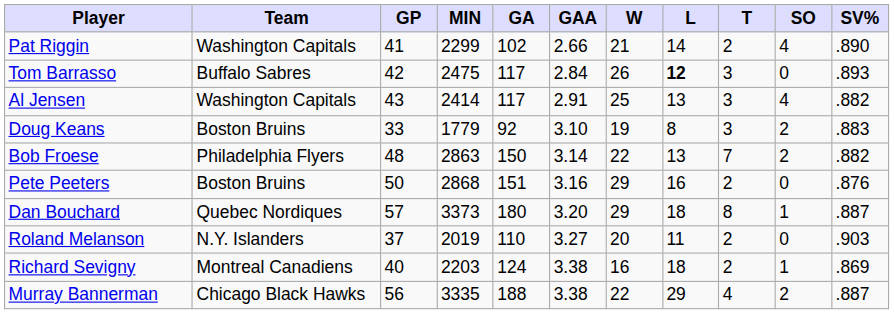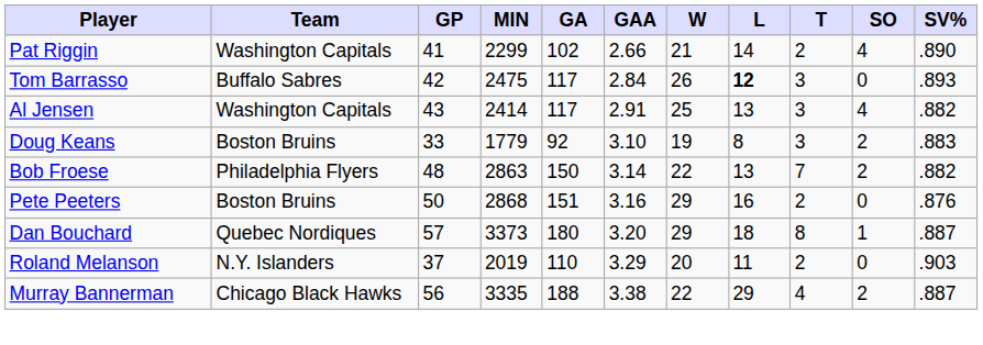 <table class="wikitable">
 <tr>
 <th style="background:#ddf; width:20%;">Player</th>
 <th style="background:#ddf; width:20%;">Team</th>
 <th style="background:#ddf; width:6%;">GP</th>
 <th style="background:#ddf; width:6%;">MIN</th>
 <th style="background:#ddf; width:6%;">GA</th>
 <th style="background:#ddf; width:6%;">GAA</th>
 <th style="background:#ddf; width:6%;">W</th>
 <th style="background:#ddf; width:6%;">L</th>
 <th style="background:#ddf; width:6%;">T</th>
 <th style="background:#ddf; width:6%;">SO</th>
 <th style="background:#ddf; width:6%;">SV%</th>
 </tr>
 <tr>
 <td><a href='#'>Pat Riggin</a></td>
 <td>Washington Capitals</td>
 <td>41</td>
 <td>2299</td>
 <td>102</td>
 <td>2.66</td>
 <td>21</td>
 <td>14</td>
 <td>2</td>
 <td>4</td>
 <td>.890</td>
 </tr>
 <tr>
 <td><a href='#'>Tom Barrasso</a></td>
 <td>Buffalo Sabres</td>
 <td>42</td>
 <td>2475</td>
 <td>117</td>
 <td>2.84</td>
 <td>26</td>
 <td><strong>12</strong></td>
 <td>3</td>
 <td>0</td>
 <td>.893</td>
 </tr>
 <tr>
 <td><a href='#'>Al Jensen</a></td>
 <td>Washington Capitals</td>
 <td>43</td>
 <td>2414</td>
 <td>117</td>
 <td>2.91</td>
 <td>25</td>
 <td>13</td>
 <td>3</td>
 <td>4</td>
 <td>.882</td>
 </tr>
 <tr>
 <td><a href='#'>Doug Keans</a></td>
 <td>Boston Bruins</td>
 <td>33</td>
 <td>1779</td>
 <td>92</td>
 <td>3.10</td>
 <td>19</td>
 <td>8</td>
 <td>3</td>
 <td>2</td>
 <td>.883</td>
 </tr>
 <tr>
 <td><a href='#'>Bob Froese</a></td>
 <td>Philadelphia Flyers</td>
 <td>48</td>
 <td>2863</td>
 <td>150</td>
 <td>3.14</td>
 <td>22</td>
 <td>13</td>
 <td>7</td>
 <td>2</td>
 <td>.882</td>
 </tr>
 <tr>
 <td><a href='#'>Pete Peeters</a></td>
 <td>Boston Bruins</td>
 <td>50</td>
 <td>2868</td>
 <td>151</td>
 <td>3.16</td>
 <td>29</td>
 <td>16</td>
 <td>2</td>
 <td>0</td>
 <td>.876</td>
 </tr>
 <tr>
 <td><a href='#'>Dan Bouchard</a></td>
 <td>Quebec Nordiques</td>
 <td>57</td>
 <td>3373</td>
 <td>180</td>
 <td>3.20</td>
 <td>29</td>
 <td>18</td>
 <td>8</td>
 <td>1</td>
 <td>.887</td>
 </tr>
 <tr>
 <td><a href='#'>Roland Melanson</a></td>
 <td>N.Y. Islanders</td>
 <td>37</td>
 <td>2019</td>
 <td>110</td>
-<td>3.27</td>
+<td>3.29</td>
 <td>20</td>
 <td>11</td>
 <td>2</td>
 <td>0</td>
 <td>.903</td>
-</tr>
-<tr>
-<td><a href='#'>Richard Sevigny</a></td>
-<td>Montreal Canadiens</td>
-<td>40</td>
-<td>2203</td>
-<td>124</td>
-<td>3.38</td>
-<td>16</td>
-<td>18</td>
-<td>2</td>
-<td>1</td>
-<td>.869</td>
 </tr>
 <tr>
 <td><a href='#'>Murray Bannerman</a></td>
 <td>Chicago Black Hawks</td>
 <td>56</td>
 <td>3335</td>
 <td>188</td>
 <td>3.38</td>
 <td>22</td>
 <td>29</td>
 <td>4</td>
 <td>2</td>
 <td>.887</td>
 </tr>
 </table>
